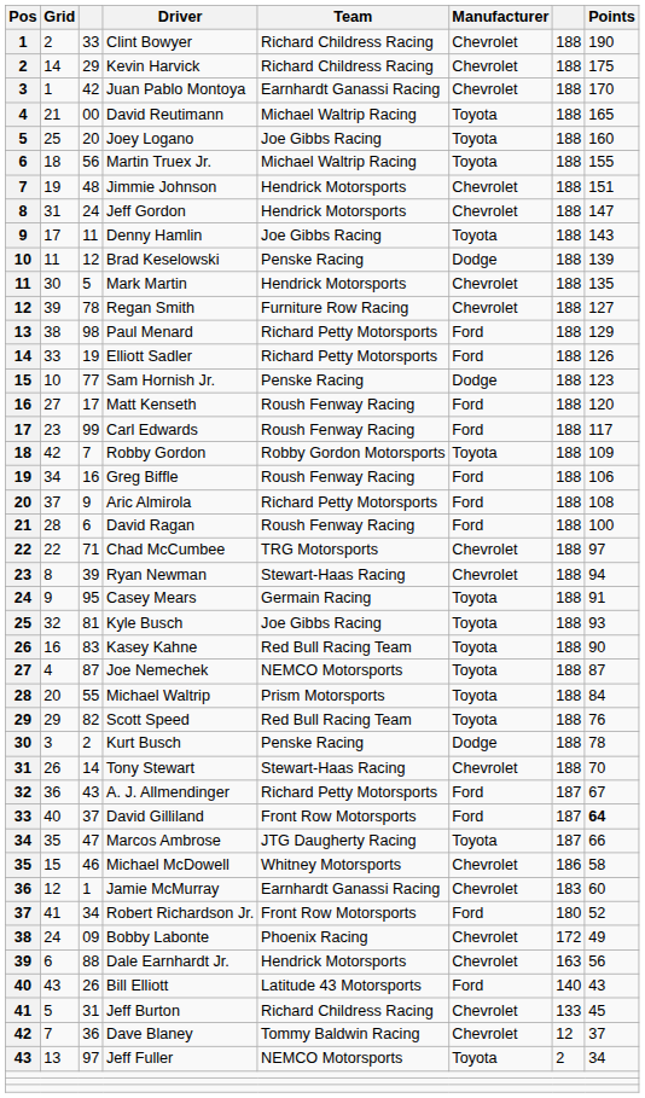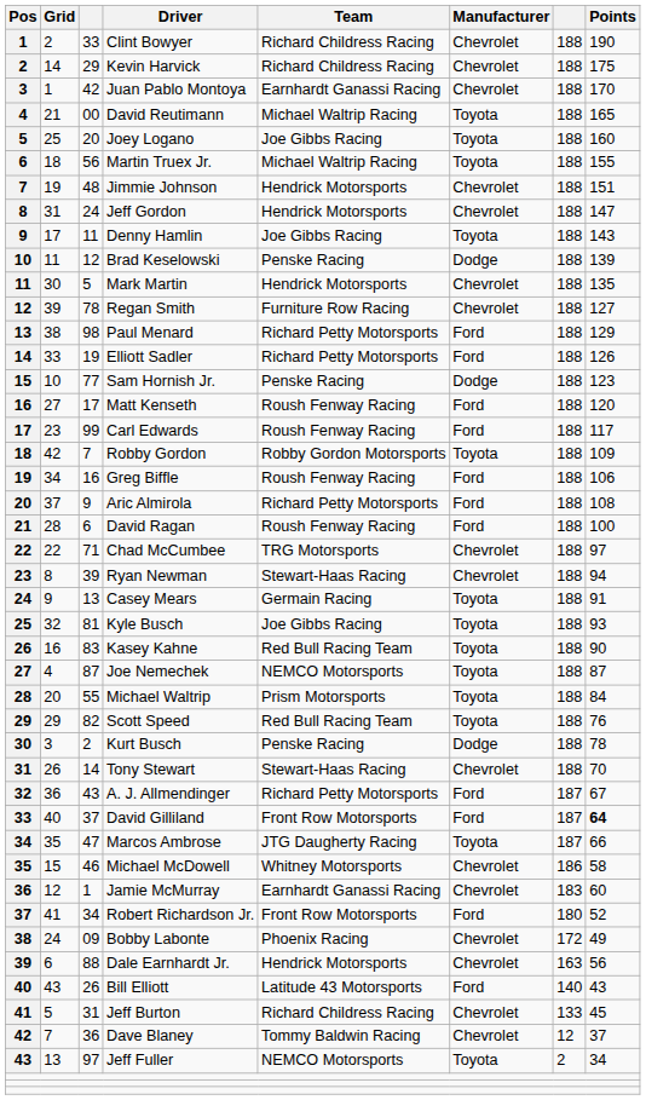 <table class="sortable wikitable" border="1">
 <tr>
 <th scope="col">Pos</th>
 <th scope="col">Grid</th>
 <th scope="col"></th>
 <th scope="col">Driver</th>
 <th scope="col">Team</th>
 <th scope="col">Manufacturer</th>
 <th scope="col"></th>
 <th scope="col">Points</th>
 </tr>
 <tr>
 <th scope="row">1</th>
 <td>2</td>
 <td>33</td>
 <td>Clint Bowyer</td>
 <td>Richard Childress Racing</td>
 <td>Chevrolet</td>
 <td>188</td>
 <td>190</td>
 </tr>
 <tr>
 <th scope="row">2</th>
 <td>14</td>
 <td>29</td>
 <td>Kevin Harvick</td>
 <td>Richard Childress Racing</td>
 <td>Chevrolet</td>
 <td>188</td>
 <td>175</td>
 </tr>
 <tr>
 <th scope="row">3</th>
 <td>1</td>
 <td>42</td>
 <td>Juan Pablo Montoya</td>
 <td>Earnhardt Ganassi Racing</td>
 <td>Chevrolet</td>
 <td>188</td>
 <td>170</td>
 </tr>
 <tr>
 <th scope="row">4</th>
 <td>21</td>
 <td>00</td>
 <td>David Reutimann</td>
 <td>Michael Waltrip Racing</td>
 <td>Toyota</td>
 <td>188</td>
 <td>165</td>
 </tr>
 <tr>
 <th scope="row">5</th>
 <td>25</td>
 <td>20</td>
 <td>Joey Logano</td>
 <td>Joe Gibbs Racing</td>
 <td>Toyota</td>
 <td>188</td>
 <td>160</td>
 </tr>
 <tr>
 <th scope="row">6</th>
 <td>18</td>
 <td>56</td>
 <td>Martin Truex Jr.</td>
 <td>Michael Waltrip Racing</td>
 <td>Toyota</td>
 <td>188</td>
 <td>155</td>
 </tr>
 <tr>
 <th scope="row">7</th>
 <td>19</td>
 <td>48</td>
 <td>Jimmie Johnson</td>
 <td>Hendrick Motorsports</td>
 <td>Chevrolet</td>
 <td>188</td>
 <td>151</td>
 </tr>
 <tr>
 <th scope="row">8</th>
 <td>31</td>
 <td>24</td>
 <td>Jeff Gordon</td>
 <td>Hendrick Motorsports</td>
 <td>Chevrolet</td>
 <td>188</td>
 <td>147</td>
 </tr>
 <tr>
 <th scope="row">9</th>
 <td>17</td>
 <td>11</td>
 <td>Denny Hamlin</td>
 <td>Joe Gibbs Racing</td>
 <td>Toyota</td>
 <td>188</td>
 <td>143</td>
 </tr>
 <tr>
 <th scope="row">10</th>
 <td>11</td>
 <td>12</td>
 <td>Brad Keselowski</td>
 <td>Penske Racing</td>
 <td>Dodge</td>
 <td>188</td>
 <td>139</td>
 </tr>
 <tr>
 <th scope="row">11</th>
 <td>30</td>
 <td>5</td>
 <td>Mark Martin</td>
 <td>Hendrick Motorsports</td>
 <td>Chevrolet</td>
 <td>188</td>
 <td>135</td>
 </tr>
 <tr>
 <th scope="row">12</th>
 <td>39</td>
 <td>78</td>
 <td>Regan Smith</td>
 <td>Furniture Row Racing</td>
 <td>Chevrolet</td>
 <td>188</td>
 <td>127</td>
 </tr>
 <tr>
 <th scope="row">13</th>
 <td>38</td>
 <td>98</td>
 <td>Paul Menard</td>
 <td>Richard Petty Motorsports</td>
 <td>Ford</td>
 <td>188</td>
 <td>129</td>
 </tr>
 <tr>
 <th scope="row">14</th>
 <td>33</td>
 <td>19</td>
 <td>Elliott Sadler</td>
 <td>Richard Petty Motorsports</td>
 <td>Ford</td>
 <td>188</td>
 <td>126</td>
 </tr>
 <tr>
 <th scope="row">15</th>
 <td>10</td>
 <td>77</td>
 <td>Sam Hornish Jr.</td>
 <td>Penske Racing</td>
 <td>Dodge</td>
 <td>188</td>
 <td>123</td>
 </tr>
 <tr>
 <th scope="row">16</th>
 <td>27</td>
 <td>17</td>
 <td>Matt Kenseth</td>
 <td>Roush Fenway Racing</td>
 <td>Ford</td>
 <td>188</td>
 <td>120</td>
 </tr>
 <tr>
 <th scope="row">17</th>
 <td>23</td>
 <td>99</td>
 <td>Carl Edwards</td>
 <td>Roush Fenway Racing</td>
 <td>Ford</td>
 <td>188</td>
 <td>117</td>
 </tr>
 <tr>
 <th scope="row">18</th>
 <td>42</td>
 <td>7</td>
 <td>Robby Gordon</td>
 <td>Robby Gordon Motorsports</td>
 <td>Toyota</td>
 <td>188</td>
 <td>109</td>
 </tr>
 <tr>
 <th scope="row">19</th>
 <td>34</td>
 <td>16</td>
 <td>Greg Biffle</td>
 <td>Roush Fenway Racing</td>
 <td>Ford</td>
 <td>188</td>
 <td>106</td>
 </tr>
 <tr>
 <th scope="row">20</th>
 <td>37</td>
 <td>9</td>
 <td>Aric Almirola</td>
 <td>Richard Petty Motorsports</td>
 <td>Ford</td>
 <td>188</td>
 <td>108</td>
 </tr>
 <tr>
 <th scope="row">21</th>
 <td>28</td>
 <td>6</td>
 <td>David Ragan</td>
 <td>Roush Fenway Racing</td>
 <td>Ford</td>
 <td>188</td>
 <td>100</td>
 </tr>
 <tr>
 <th scope="row">22</th>
 <td>22</td>
 <td>71</td>
 <td>Chad McCumbee</td>
 <td>TRG Motorsports</td>
 <td>Chevrolet</td>
 <td>188</td>
 <td>97</td>
 </tr>
 <tr>
 <th scope="row">23</th>
 <td>8</td>
 <td>39</td>
 <td>Ryan Newman</td>
 <td>Stewart-Haas Racing</td>
 <td>Chevrolet</td>
 <td>188</td>
 <td>94</td>
 </tr>
 <tr>
 <th scope="row">24</th>
 <td>9</td>
-<td>95</td>
+<td>13</td>
 <td>Casey Mears</td>
 <td>Germain Racing</td>
 <td>Toyota</td>
 <td>188</td>
 <td>91</td>
 </tr>
 <tr>
 <th scope="row">25</th>
 <td>32</td>
 <td>81</td>
 <td>Kyle Busch</td>
 <td>Joe Gibbs Racing</td>
 <td>Toyota</td>
 <td>188</td>
 <td>93</td>
 </tr>
 <tr>
 <th scope="row">26</th>
 <td>16</td>
 <td>83</td>
 <td>Kasey Kahne</td>
 <td>Red Bull Racing Team</td>
 <td>Toyota</td>
 <td>188</td>
 <td>90</td>
 </tr>
 <tr>
 <th scope="row">27</th>
 <td>4</td>
 <td>87</td>
 <td>Joe Nemechek</td>
 <td>NEMCO Motorsports</td>
 <td>Toyota</td>
 <td>188</td>
 <td>87</td>
 </tr>
 <tr>
 <th scope="row">28</th>
 <td>20</td>
 <td>55</td>
 <td>Michael Waltrip</td>
 <td>Prism Motorsports</td>
 <td>Toyota</td>
 <td>188</td>
 <td>84</td>
 </tr>
 <tr>
 <th scope="row">29</th>
 <td>29</td>
 <td>82</td>
 <td>Scott Speed</td>
 <td>Red Bull Racing Team</td>
 <td>Toyota</td>
 <td>188</td>
 <td>76</td>
 </tr>
 <tr>
 <th scope="row">30</th>
 <td>3</td>
 <td>2</td>
 <td>Kurt Busch</td>
 <td>Penske Racing</td>
 <td>Dodge</td>
 <td>188</td>
 <td>78</td>
 </tr>
 <tr>
 <th scope="row">31</th>
 <td>26</td>
 <td>14</td>
 <td>Tony Stewart</td>
 <td>Stewart-Haas Racing</td>
 <td>Chevrolet</td>
 <td>188</td>
 <td>70</td>
 </tr>
 <tr>
 <th scope="row">32</th>
 <td>36</td>
 <td>43</td>
 <td>A. J. Allmendinger</td>
 <td>Richard Petty Motorsports</td>
 <td>Ford</td>
 <td>187</td>
 <td>67</td>
 </tr>
 <tr>
 <th scope="row">33</th>
 <td>40</td>
 <td>37</td>
 <td>David Gilliland</td>
 <td>Front Row Motorsports</td>
 <td>Ford</td>
 <td>187</td>
 <td><strong>64</strong></td>
 </tr>
 <tr>
 <th scope="row">34</th>
 <td>35</td>
 <td>47</td>
 <td>Marcos Ambrose</td>
 <td>JTG Daugherty Racing</td>
 <td>Toyota</td>
 <td>187</td>
 <td>66</td>
 </tr>
 <tr>
 <th scope="row">35</th>
 <td>15</td>
 <td>46</td>
 <td>Michael McDowell</td>
 <td>Whitney Motorsports</td>
 <td>Chevrolet</td>
 <td>186</td>
 <td>58</td>
 </tr>
 <tr>
 <th scope="row">36</th>
 <td>12</td>
 <td>1</td>
 <td>Jamie McMurray</td>
 <td>Earnhardt Ganassi Racing</td>
 <td>Chevrolet</td>
 <td>183</td>
 <td>60</td>
 </tr>
 <tr>
 <th scope="row">37</th>
 <td>41</td>
 <td>34</td>
 <td>Robert Richardson Jr.</td>
 <td>Front Row Motorsports</td>
 <td>Ford</td>
 <td>180</td>
 <td>52</td>
 </tr>
 <tr>
 <th scope="row">38</th>
 <td>24</td>
 <td>09</td>
 <td>Bobby Labonte</td>
 <td>Phoenix Racing</td>
 <td>Chevrolet</td>
 <td>172</td>
 <td>49</td>
 </tr>
 <tr>
 <th scope="row">39</th>
 <td>6</td>
 <td>88</td>
 <td>Dale Earnhardt Jr.</td>
 <td>Hendrick Motorsports</td>
 <td>Chevrolet</td>
 <td>163</td>
 <td>56</td>
 </tr>
 <tr>
 <th scope="row">40</th>
 <td>43</td>
 <td>26</td>
 <td>Bill Elliott</td>
 <td>Latitude 43 Motorsports</td>
 <td>Ford</td>
 <td>140</td>
 <td>43</td>
 </tr>
 <tr>
 <th scope="row">41</th>
 <td>5</td>
 <td>31</td>
 <td>Jeff Burton</td>
 <td>Richard Childress Racing</td>
 <td>Chevrolet</td>
 <td>133</td>
 <td>45</td>
 </tr>
 <tr>
 <th scope="row">42</th>
 <td>7</td>
 <td>36</td>
 <td>Dave Blaney</td>
 <td>Tommy Baldwin Racing</td>
 <td>Chevrolet</td>
 <td>12</td>
 <td>37</td>
 </tr>
 <tr>
 <th scope="row">43</th>
 <td>13</td>
 <td>97</td>
 <td>Jeff Fuller</td>
 <td>NEMCO Motorsports</td>
 <td>Toyota</td>
 <td>2</td>
 <td>34</td>
 </tr>
 <tr class="sortbottom">
 <td colspan="9"></td>
 </tr>
 <tr>
 <td colspan="9"></td>
 </tr>
 <tr>
 <td colspan="9"></td>
 </tr>
 </table>
